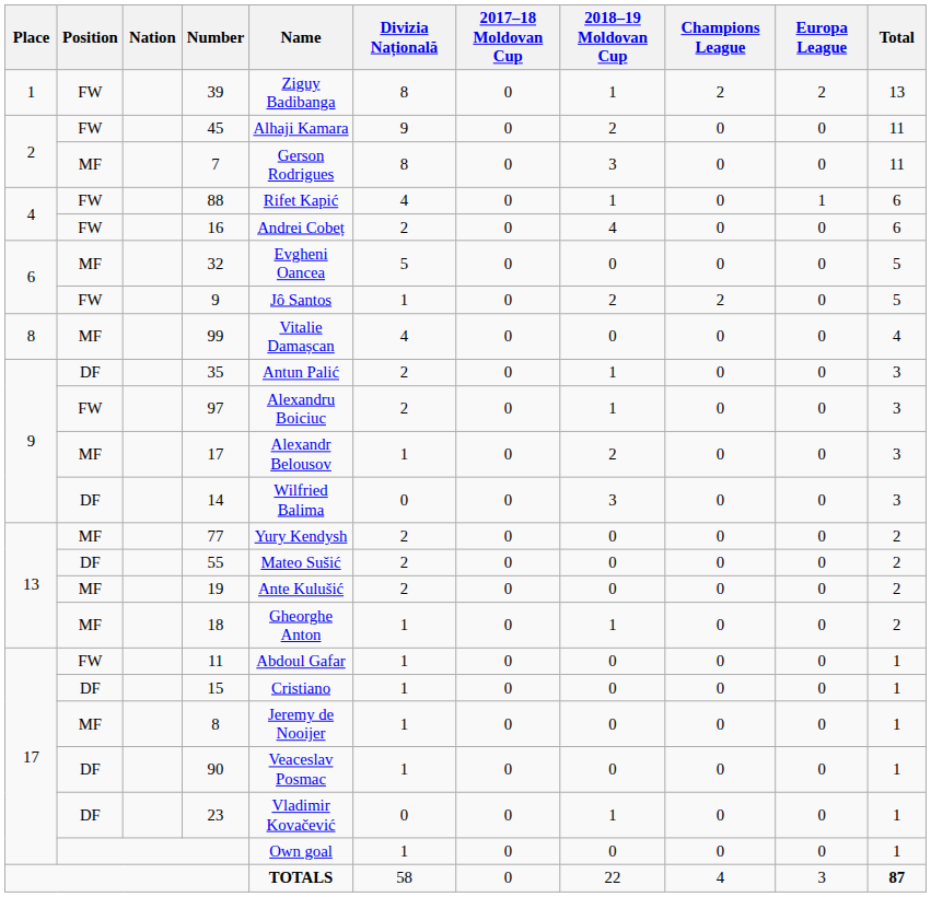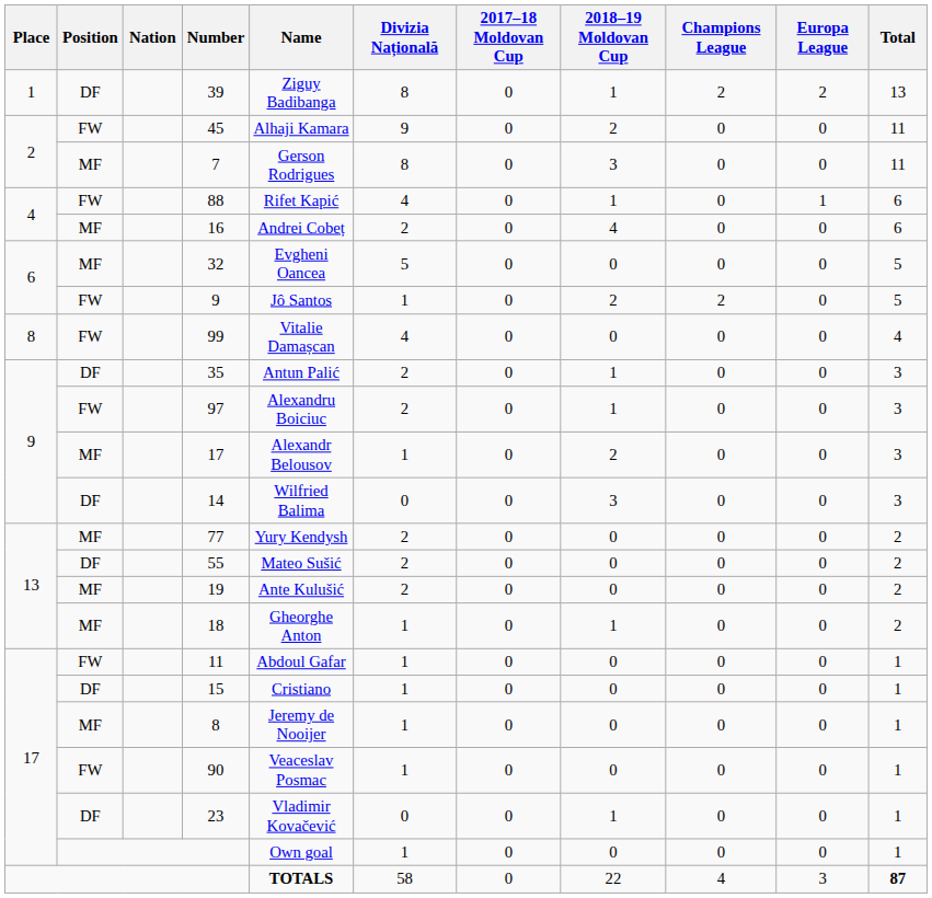 <table class="wikitable" style="font-size: 95%; text-align: center;">
 <tr>
 <th width=60>Place</th>
 <th width=60>Position</th>
 <th width=60>Nation</th>
 <th width=60>Number</th>
 <th width=150>Name</th>
 <th width=150><a href='#'>Divizia Națională</a></th>
 <th width=150><a href='#'>2017–18 Moldovan Cup</a></th>
 <th width=150><a href='#'>2018–19 Moldovan Cup</a></th>
 <th width=150><a href='#'>Champions League</a></th>
 <th width=150><a href='#'>Europa League</a></th>
 <th width=80><strong>Total</strong></th>
 </tr>
 <tr>
 <td>1</td>
-<td>FW</td>
+<td>DF</td>
 <td></td>
 <td>39</td>
 <td><a href='#'>Ziguy Badibanga</a></td>
 <td>8</td>
 <td>0</td>
 <td>1</td>
 <td>2</td>
 <td>2</td>
 <td>13</td>
 </tr>
 <tr>
 <td rowspan="2">2</td>
 <td>FW</td>
 <td></td>
 <td>45</td>
 <td><a href='#'>Alhaji Kamara</a></td>
 <td>9</td>
 <td>0</td>
 <td>2</td>
 <td>0</td>
 <td>0</td>
 <td>11</td>
 </tr>
 <tr>
 <td>MF</td>
 <td></td>
 <td>7</td>
 <td><a href='#'>Gerson Rodrigues</a></td>
 <td>8</td>
 <td>0</td>
 <td>3</td>
 <td>0</td>
 <td>0</td>
 <td>11</td>
 </tr>
 <tr>
 <td rowspan="2">4</td>
 <td>FW</td>
 <td></td>
 <td>88</td>
 <td><a href='#'>Rifet Kapić</a></td>
 <td>4</td>
 <td>0</td>
 <td>1</td>
 <td>0</td>
 <td>1</td>
 <td>6</td>
 </tr>
 <tr>
-<td>FW</td>
+<td>MF</td>
 <td></td>
 <td>16</td>
 <td><a href='#'>Andrei Cobeț</a></td>
 <td>2</td>
 <td>0</td>
 <td>4</td>
 <td>0</td>
 <td>0</td>
 <td>6</td>
 </tr>
 <tr>
 <td rowspan="2">6</td>
 <td>MF</td>
 <td></td>
 <td>32</td>
 <td><a href='#'>Evgheni Oancea</a></td>
 <td>5</td>
 <td>0</td>
 <td>0</td>
 <td>0</td>
 <td>0</td>
 <td>5</td>
 </tr>
 <tr>
 <td>FW</td>
 <td></td>
 <td>9</td>
 <td><a href='#'>Jô Santos</a></td>
 <td>1</td>
 <td>0</td>
 <td>2</td>
 <td>2</td>
 <td>0</td>
 <td>5</td>
 </tr>
 <tr>
 <td>8</td>
-<td>MF</td>
+<td>FW</td>
 <td></td>
 <td>99</td>
 <td><a href='#'>Vitalie Damașcan</a></td>
 <td>4</td>
 <td>0</td>
 <td>0</td>
 <td>0</td>
 <td>0</td>
 <td>4</td>
 </tr>
 <tr>
 <td rowspan="4">9</td>
 <td>DF</td>
 <td></td>
 <td>35</td>
 <td><a href='#'>Antun Palić</a></td>
 <td>2</td>
 <td>0</td>
 <td>1</td>
 <td>0</td>
 <td>0</td>
 <td>3</td>
 </tr>
 <tr>
 <td>FW</td>
 <td></td>
 <td>97</td>
 <td><a href='#'>Alexandru Boiciuc</a></td>
 <td>2</td>
 <td>0</td>
 <td>1</td>
 <td>0</td>
 <td>0</td>
 <td>3</td>
 </tr>
 <tr>
 <td>MF</td>
 <td></td>
 <td>17</td>
 <td><a href='#'>Alexandr Belousov</a></td>
 <td>1</td>
 <td>0</td>
 <td>2</td>
 <td>0</td>
 <td>0</td>
 <td>3</td>
 </tr>
 <tr>
 <td>DF</td>
 <td></td>
 <td>14</td>
 <td><a href='#'>Wilfried Balima</a></td>
 <td>0</td>
 <td>0</td>
 <td>3</td>
 <td>0</td>
 <td>0</td>
 <td>3</td>
 </tr>
 <tr>
 <td rowspan="4">13</td>
 <td>MF</td>
 <td></td>
 <td>77</td>
 <td><a href='#'>Yury Kendysh</a></td>
 <td>2</td>
 <td>0</td>
 <td>0</td>
 <td>0</td>
 <td>0</td>
 <td>2</td>
 </tr>
 <tr>
 <td>DF</td>
 <td></td>
 <td>55</td>
 <td><a href='#'>Mateo Sušić</a></td>
 <td>2</td>
 <td>0</td>
 <td>0</td>
 <td>0</td>
 <td>0</td>
 <td>2</td>
 </tr>
 <tr>
 <td>MF</td>
 <td></td>
 <td>19</td>
 <td><a href='#'>Ante Kulušić</a></td>
 <td>2</td>
 <td>0</td>
 <td>0</td>
 <td>0</td>
 <td>0</td>
 <td>2</td>
 </tr>
 <tr>
 <td>MF</td>
 <td></td>
 <td>18</td>
 <td><a href='#'>Gheorghe Anton</a></td>
 <td>1</td>
 <td>0</td>
 <td>1</td>
 <td>0</td>
 <td>0</td>
 <td>2</td>
 </tr>
 <tr>
 <td rowspan="6">17</td>
 <td>FW</td>
 <td></td>
 <td>11</td>
 <td><a href='#'>Abdoul Gafar</a></td>
 <td>1</td>
 <td>0</td>
 <td>0</td>
 <td>0</td>
 <td>0</td>
 <td>1</td>
 </tr>
 <tr>
 <td>DF</td>
 <td></td>
 <td>15</td>
 <td><a href='#'>Cristiano</a></td>
 <td>1</td>
 <td>0</td>
 <td>0</td>
 <td>0</td>
 <td>0</td>
 <td>1</td>
 </tr>
 <tr>
 <td>MF</td>
 <td></td>
 <td>8</td>
 <td><a href='#'>Jeremy de Nooijer</a></td>
 <td>1</td>
 <td>0</td>
 <td>0</td>
 <td>0</td>
 <td>0</td>
 <td>1</td>
 </tr>
 <tr>
-<td>DF</td>
+<td>FW</td>
 <td></td>
 <td>90</td>
 <td><a href='#'>Veaceslav Posmac</a></td>
 <td>1</td>
 <td>0</td>
 <td>0</td>
 <td>0</td>
 <td>0</td>
 <td>1</td>
 </tr>
 <tr>
 <td>DF</td>
 <td></td>
 <td>23</td>
 <td><a href='#'>Vladimir Kovačević</a></td>
 <td>0</td>
 <td>0</td>
 <td>1</td>
 <td>0</td>
 <td>0</td>
 <td>1</td>
 </tr>
 <tr>
 <td colspan="3"></td>
 <td><a href='#'>Own goal</a></td>
 <td>1</td>
 <td>0</td>
 <td>0</td>
 <td>0</td>
 <td>0</td>
 <td>1</td>
 </tr>
 <tr>
 <td colspan="4"></td>
 <td><strong>TOTALS</strong></td>
 <td>58</td>
 <td>0</td>
 <td>22</td>
 <td>4</td>
 <td>3</td>
 <td><strong>87</strong></td>
 </tr>
 </table>
